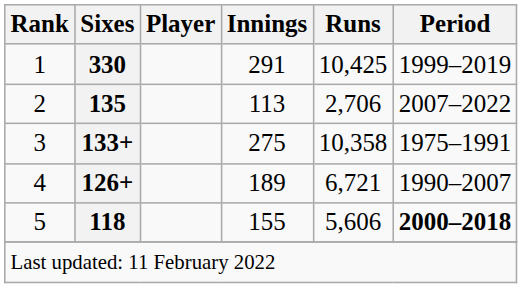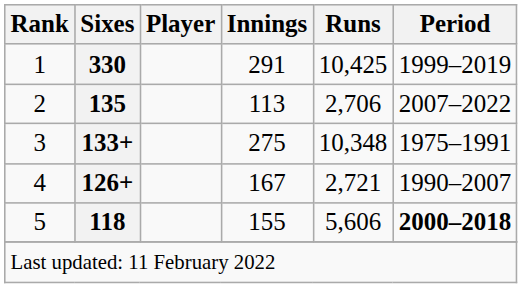 <table class="wikitable plainrowheaders sortable">
 <tr>
 <th scope=col>Rank</th>
 <th scope=col>Sixes</th>
 <th scope=col>Player</th>
 <th scope=col>Innings</th>
 <th scope=col>Runs</th>
 <th scope=col>Period</th>
 </tr>
 <tr>
 <td align=center>1</td>
 <th scope=row style=text-align:center;>330</th>
 <td></td>
 <td align=center>291</td>
 <td align=center>10,425</td>
 <td>1999–2019</td>
 </tr>
 <tr>
 <td align=center>2</td>
 <th scope=row style=text-align:center;>135</th>
 <td></td>
 <td align=center>113</td>
 <td align=center>2,706</td>
 <td>2007–2022</td>
 </tr>
 <tr>
 <td align=center>3</td>
 <th scope=row style=text-align:center;>133+</th>
 <td></td>
 <td align=center>275</td>
-<td align=center>10,358</td>
+<td align=center>10,348</td>
 <td>1975–1991</td>
 </tr>
 <tr>
 <td align=center>4</td>
 <th scope=row style=text-align:center;>126+</th>
 <td></td>
-<td align=center>189</td>
-<td align=center>6,721</td>
+<td align=center>167</td>
+<td align=center>2,721</td>
 <td>1990–2007</td>
 </tr>
 <tr>
 <td align=center>5</td>
 <th scope=row style=text-align:center;>118</th>
 <td></td>
 <td align=center>155</td>
 <td align=center>5,606</td>
 <td><strong>2000–2018</strong></td>
 </tr>
 <tr>
 </tr>
 <tr class=sortbottom>
 <td colspan=6><small>Last updated: 11 February 2022</small></td>
 </tr>
 </table>
